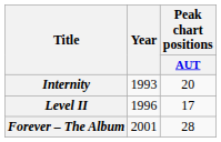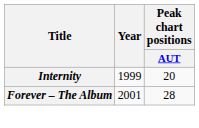 <table class="wikitable plainrowheaders" style="text-align:center;">
 <tr>
 <th scope="col" rowspan="2">Title</th>
 <th scope="col" rowspan="2">Year</th>
 <th scope="col" colspan="1">Peak chart positions</th>
 </tr>
 <tr>
 <th scope="col" style="width:3em;font-size:90%;"><a href='#'>AUT</a><br></th>
 </tr>
 <tr>
 <th scope="row"><em>Internity</em></th>
-<td>1993</td>
+<td>1999</td>
 <td>20</td>
-</tr>
-<tr>
-<th scope="row"><em>Level II</em></th>
-<td>1996</td>
-<td>17</td>
 </tr>
 <tr>
 <th scope="row"><em>Forever – The Album</em><br></th>
 <td>2001</td>
 <td>28</td>
 </tr>
 </table>
